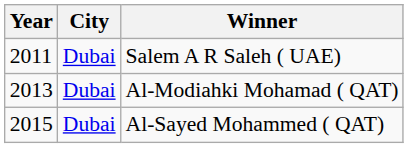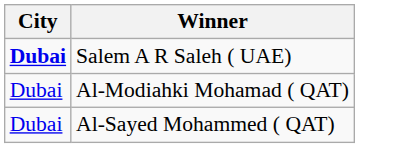 <table class="wikitable">
 <tr>
-<th>Year</th>
 <th>City</th>
 <th>Winner</th>
 </tr>
 <tr>
-<td>2011</td>
-<td><a href='#'>Dubai</a></td>
+<td><strong><a href='#'>Dubai</a></strong></td>
 <td>Salem A R Saleh ( UAE) </td>
 </tr>
 <tr>
-<td>2013</td>
 <td><a href='#'>Dubai</a></td>
 <td>Al-Modiahki Mohamad ( QAT)</td>
 </tr>
 <tr>
-<td>2015</td>
 <td><a href='#'>Dubai</a></td>
 <td>Al-Sayed Mohammed ( QAT) </td>
 </tr>
 </table>
